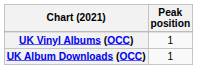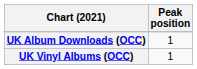 <table class="wikitable plainrowheaders" style="text-align:center">
 <tr>
 <th scope="col">Chart (2021)</th>
 <th scope="col">Peak<br>position</th>
 </tr>
 <tr>
 </tr>
 <tr>
 </tr>
 <tr>
+<th scope="row"><a href='#'>UK Album Downloads</a> (<a href='#'>OCC</a>)</th>
+<td>1</td>
+</tr>
+<tr>
 <th scope="row"><a href='#'>UK Vinyl Albums</a> (<a href='#'>OCC</a>)</th>
 <td>1</td>
 </tr>
-<tr>
-<th scope="row"><a href='#'>UK Album Downloads</a> (<a href='#'>OCC</a>)</th>
-<td>1</td>
-</tr>
 </table>
